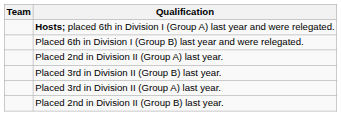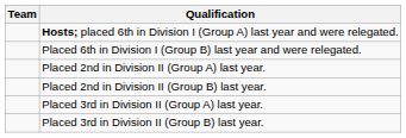 <table class="wikitable">
 <tr>
 <th>Team</th>
 <th>Qualification</th>
 </tr>
 <tr>
 <td></td>
 <td><strong>Hosts;</strong> placed 6th in Division I (Group A) last year and were relegated.</td>
 </tr>
 <tr>
 <td></td>
 <td>Placed 6th in Division I (Group B) last year and were relegated.</td>
 </tr>
 <tr>
 <td></td>
 <td>Placed 2nd in Division II (Group A) last year.</td>
 </tr>
 <tr>
 <td></td>
-<td>Placed 3rd in Division II (Group B) last year.</td>
+<td>Placed 2nd in Division II (Group B) last year.</td>
 </tr>
 <tr>
 <td></td>
 <td>Placed 3rd in Division II (Group A) last year.</td>
 </tr>
 <tr>
 <td></td>
-<td>Placed 2nd in Division II (Group B) last year.</td>
+<td>Placed 3rd in Division II (Group B) last year.</td>
 </tr>
 </table>
